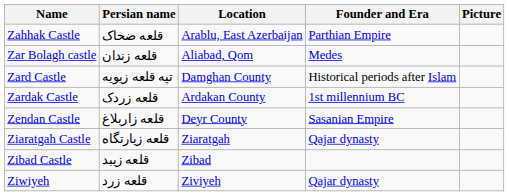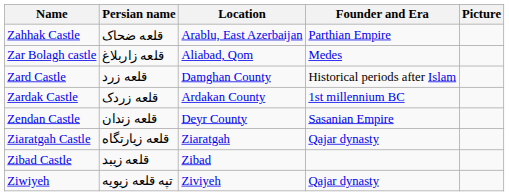 <table class="wikitable">
 <tr>
 <th>Name</th>
 <th>Persian name</th>
 <th>Location</th>
 <th>Founder and Era</th>
 <th>Picture</th>
 </tr>
 <tr>
 <td><a href='#'>Zahhak Castle</a></td>
 <td>قلعه ضحاک</td>
 <td><a href='#'>Arablu, East Azerbaijan</a></td>
 <td><a href='#'>Parthian Empire</a></td>
 <td align="center"></td>
 </tr>
 <tr>
 <td><a href='#'>Zar Bolagh castle</a></td>
-<td>قلعه زندان</td>
+<td>قلعه زاربلاغ</td>
 <td><a href='#'>Aliabad, Qom</a></td>
 <td><a href='#'>Medes</a></td>
 <td></td>
 </tr>
 <tr>
 <td><a href='#'>Zard Castle</a></td>
-<td>تپه قلعه زیویه</td>
+<td>قلعه زرد</td>
 <td><a href='#'>Damghan County</a></td>
 <td>Historical periods after <a href='#'>Islam</a></td>
 <td align="center"></td>
 </tr>
 <tr>
 <td><a href='#'>Zardak Castle</a></td>
 <td>قلعه زردک</td>
 <td><a href='#'>Ardakan County</a></td>
 <td><a href='#'>1st millennium BC</a></td>
 <td></td>
 </tr>
 <tr>
 <td><a href='#'>Zendan Castle</a></td>
-<td>قلعه زاربلاغ</td>
+<td>قلعه زندان</td>
 <td><a href='#'>Deyr County</a></td>
 <td><a href='#'>Sasanian Empire</a></td>
 <td align="center"></td>
 </tr>
 <tr>
 <td><a href='#'>Ziaratgah Castle</a></td>
 <td>قلعه زیارتگاه</td>
 <td><a href='#'>Ziaratgah</a></td>
 <td><a href='#'>Qajar dynasty</a></td>
 <td></td>
 </tr>
 <tr>
 <td><a href='#'>Zibad Castle</a></td>
 <td>قلعه زیبد</td>
 <td><a href='#'>Zibad</a></td>
 <td></td>
 <td align="center"></td>
 </tr>
 <tr>
 <td><a href='#'>Ziwiyeh</a></td>
-<td>قلعه زرد</td>
+<td>تپه قلعه زیویه</td>
 <td><a href='#'>Ziviyeh</a></td>
 <td><a href='#'>Qajar dynasty</a></td>
 <td></td>
 </tr>
 </table>
